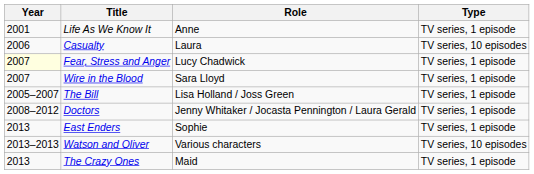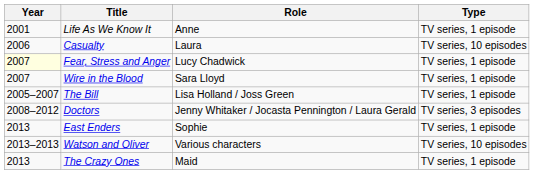 <table class=wikitable>
 <tr>
 <th>Year</th>
 <th>Title</th>
 <th>Role</th>
 <th>Type</th>
 </tr>
 <tr>
 <td>2001</td>
 <td><em>Life As We Know It</em></td>
 <td>Anne</td>
 <td>TV series, 1 episode</td>
 </tr>
 <tr>
 <td>2006</td>
 <td><em><a href='#'>Casualty</a></em></td>
 <td>Laura</td>
 <td>TV series, 10 episodes</td>
 </tr>
 <tr>
 <td style="background: lightyellow;">2007</td>
 <td><em><a href='#'>Fear, Stress and Anger</a></em></td>
 <td>Lucy Chadwick</td>
 <td>TV series, 1 episode</td>
 </tr>
 <tr>
 <td>2007</td>
 <td><em><a href='#'>Wire in the Blood</a></em></td>
 <td>Sara Lloyd</td>
 <td>TV series, 1 episode</td>
 </tr>
 <tr>
 <td>2005–2007</td>
 <td><em><a href='#'>The Bill</a></em></td>
 <td>Lisa Holland / Joss Green</td>
 <td>TV series, 1 episode</td>
 </tr>
 <tr>
 <td>2008–2012</td>
 <td><em><a href='#'>Doctors</a></em></td>
 <td>Jenny Whitaker / Jocasta Pennington / Laura Gerald</td>
-<td>TV series, 1 episode</td>
+<td>TV series, 3 episodes</td>
 </tr>
 <tr>
 <td>2013</td>
 <td><em><a href='#'>East Enders</a></em></td>
 <td>Sophie</td>
 <td>TV series, 1 episode</td>
 </tr>
 <tr>
 <td>2013–2013</td>
 <td><em><a href='#'>Watson and Oliver</a></em></td>
 <td>Various characters</td>
 <td>TV series, 10 episodes</td>
 </tr>
 <tr>
 <td>2013</td>
 <td><em><a href='#'>The Crazy Ones</a></em></td>
 <td>Maid</td>
 <td>TV series, 1 episode</td>
 </tr>
 </table>
